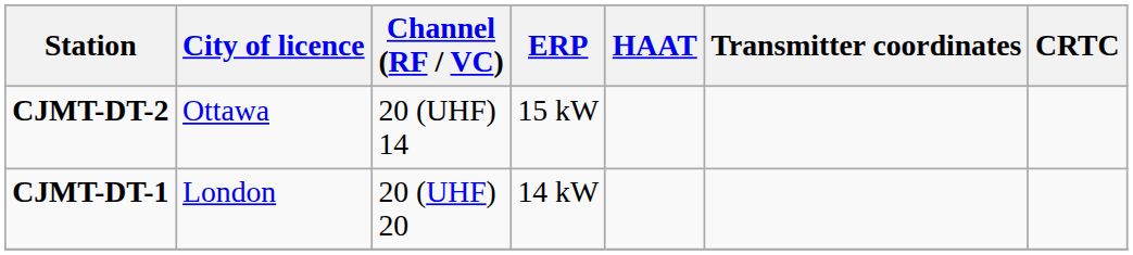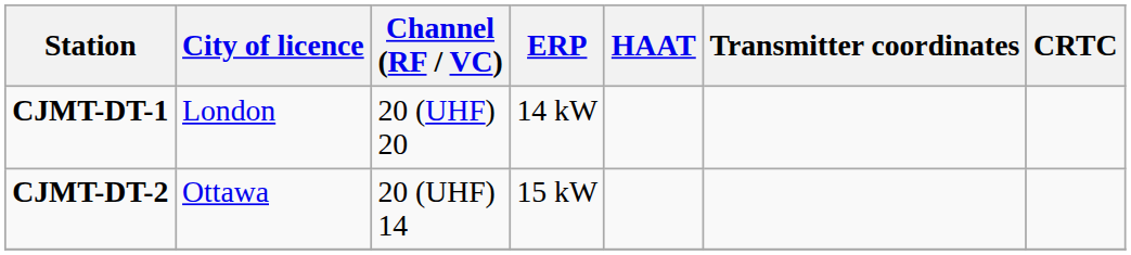 <table class="wikitable">
 <tr>
 <th>Station</th>
 <th><a href='#'>City of licence</a></th>
 <th><a href='#'>Channel</a><br>(<a href='#'>RF</a> / <a href='#'>VC</a>)</th>
 <th><a href='#'>ERP</a></th>
 <th><a href='#'>HAAT</a></th>
 <th>Transmitter coordinates</th>
 <th>CRTC</th>
 </tr>
 <tr style="vertical-align: top; text-align: left;">
+<td><strong>CJMT-DT-1</strong></td>
+<td><a href='#'>London</a></td>
+<td>20 (<a href='#'>UHF</a>)<br>20</td>
+<td>14 kW</td>
+<td></td>
+<td></td>
+<td></td>
+</tr>
+<tr style="vertical-align: top; text-align: left;">
 <td><strong>CJMT-DT-2</strong></td>
 <td><a href='#'>Ottawa</a></td>
 <td>20 (UHF)<br>14</td>
 <td>15 kW</td>
 <td></td>
 <td></td>
 <td></td>
 </tr>
 <tr style="vertical-align: top; text-align: left;">
-<td><strong>CJMT-DT-1</strong></td>
-<td><a href='#'>London</a></td>
-<td>20 (<a href='#'>UHF</a>)<br>20</td>
-<td>14 kW</td>
-<td></td>
-<td></td>
-<td></td>
-</tr>
-<tr style="vertical-align: top; text-align: left;">
 </tr>
 </table>
